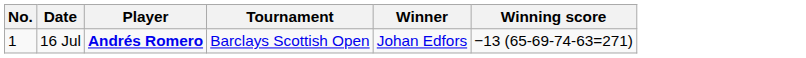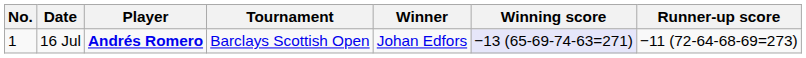 <table class="wikitable" style="font-size:95%;">
 <tr>
 <th>No.</th>
 <th>Date</th>
 <th>Player</th>
 <th>Tournament</th>
 <th>Winner</th>
 <th>Winning score</th>
+<th>Runner-up score</th>
 </tr>
 <tr>
 <td>1</td>
 <td>16 Jul</td>
 <td><strong> <a href='#'>Andrés Romero</a></strong></td>
 <td><a href='#'>Barclays Scottish Open</a></td>
 <td> <a href='#'>Johan Edfors</a></td>
-<td>−13 (65-69-74-63=271)</td>
+<td style="background: lavender;">−13 (65-69-74-63=271)</td>
+<td>−11 (72-64-68-69=273)</td>
 </tr>
 </table>
